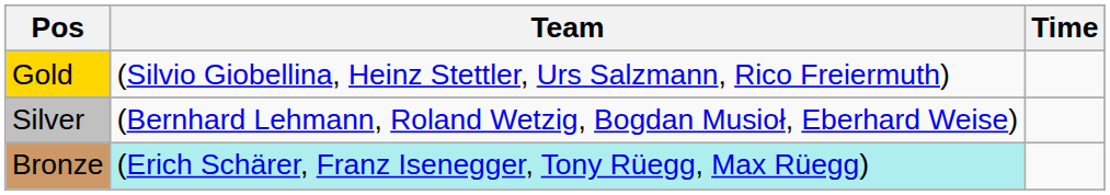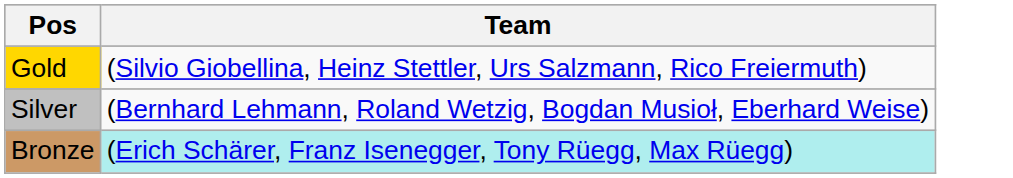 <table class="wikitable">
 <tr>
 <th>Pos</th>
 <th>Team</th>
-<th>Time</th>
 </tr>
 <tr>
 <td style="background:gold">Gold</td>
 <td> (<a href='#'>Silvio Giobellina</a>, <a href='#'>Heinz Stettler</a>, <a href='#'>Urs Salzmann</a>, <a href='#'>Rico Freiermuth</a>)</td>
-<td></td>
 </tr>
 <tr>
 <td style="background:silver">Silver</td>
 <td> (<a href='#'>Bernhard Lehmann</a>, <a href='#'>Roland Wetzig</a>, <a href='#'>Bogdan Musioł</a>, <a href='#'>Eberhard Weise</a>)</td>
-<td></td>
 </tr>
 <tr>
 <td style="background:#cc9966">Bronze</td>
 <td style="background: paleturquoise;"> (<a href='#'>Erich Schärer</a>, <a href='#'>Franz Isenegger</a>, <a href='#'>Tony Rüegg</a>, <a href='#'>Max Rüegg</a>)</td>
-<td></td>
 </tr>
 </table>
